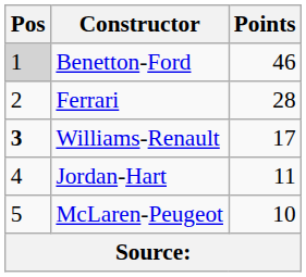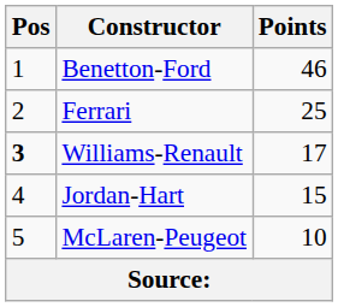 <table class="wikitable" style="font-size: 95%;">
 <tr>
 <th>Pos</th>
 <th>Constructor</th>
 <th>Points</th>
 </tr>
 <tr>
-<td style="background: lightgrey;">1</td>
+<td>1</td>
 <td> <a href='#'>Benetton</a>-<a href='#'>Ford</a></td>
 <td align="right">46</td>
 </tr>
 <tr>
 <td>2</td>
 <td> <a href='#'>Ferrari</a></td>
-<td align="right">28</td>
+<td align="right">25</td>
 </tr>
 <tr>
 <td><strong>3</strong></td>
 <td> <a href='#'>Williams</a>-<a href='#'>Renault</a></td>
 <td align="right">17</td>
 </tr>
 <tr>
 <td>4</td>
 <td> <a href='#'>Jordan</a>-<a href='#'>Hart</a></td>
-<td align="right">11</td>
+<td align="right">15</td>
 </tr>
 <tr>
 <td>5</td>
 <td> <a href='#'>McLaren</a>-<a href='#'>Peugeot</a></td>
 <td align="right">10</td>
 </tr>
 <tr>
 <th colspan=4>Source: </th>
 </tr>
 </table>
